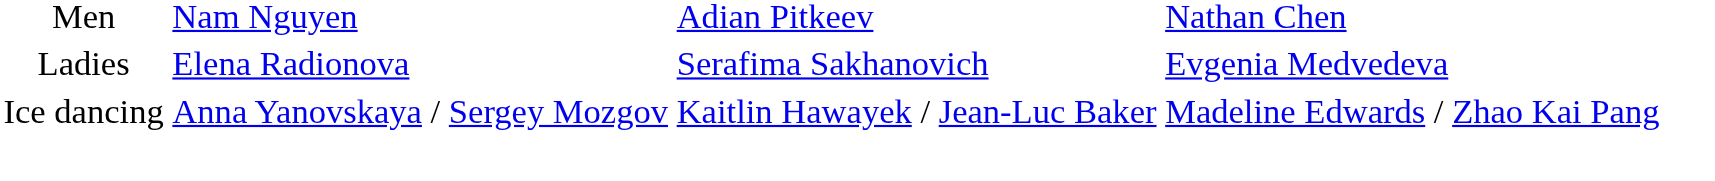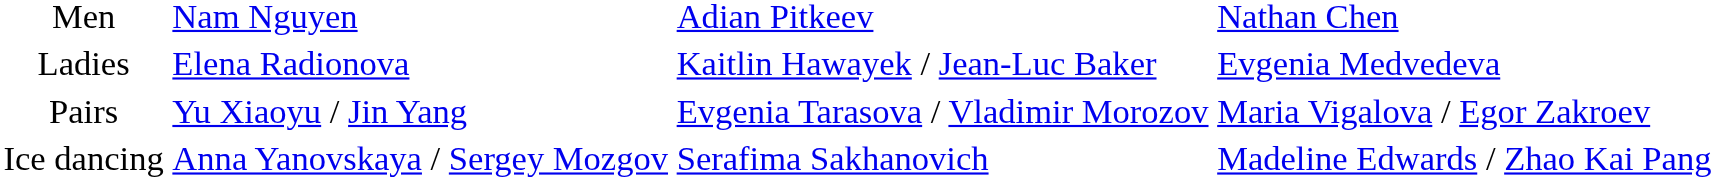 <table>
 <tr>
 <td align=center>Men</td>
 <td> <a href='#'>Nam Nguyen</a></td>
 <td> <a href='#'>Adian Pitkeev</a></td>
 <td> <a href='#'>Nathan Chen</a></td>
 </tr>
 <tr>
 <td align=center>Ladies</td>
 <td> <a href='#'>Elena Radionova</a></td>
-<td> <a href='#'>Serafima Sakhanovich</a></td>
+<td> <a href='#'>Kaitlin Hawayek</a> / <a href='#'>Jean-Luc Baker</a></td>
 <td> <a href='#'>Evgenia Medvedeva</a></td>
+</tr>
+<tr>
+<td align=center>Pairs</td>
+<td> <a href='#'>Yu Xiaoyu</a> / <a href='#'>Jin Yang</a></td>
+<td> <a href='#'>Evgenia Tarasova</a> / <a href='#'>Vladimir Morozov</a></td>
+<td> <a href='#'>Maria Vigalova</a> / <a href='#'>Egor Zakroev</a></td>
 </tr>
 <tr>
 <td align=center>Ice dancing</td>
 <td> <a href='#'>Anna Yanovskaya</a> / <a href='#'>Sergey Mozgov</a></td>
-<td> <a href='#'>Kaitlin Hawayek</a> / <a href='#'>Jean-Luc Baker</a></td>
+<td> <a href='#'>Serafima Sakhanovich</a></td>
 <td> <a href='#'>Madeline Edwards</a> / <a href='#'>Zhao Kai Pang</a></td>
 </tr>
 </table>
